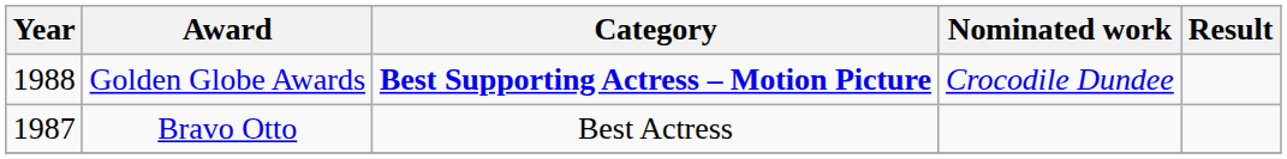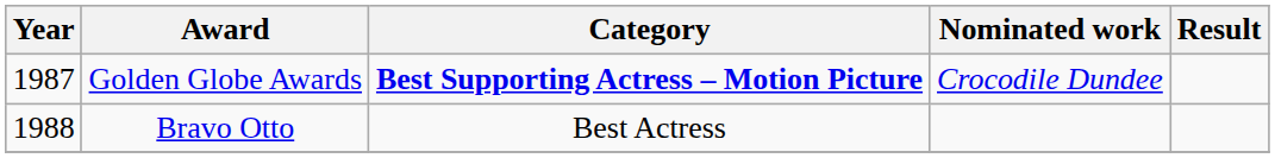 <table class="wikitable sortable plainrowheaders" style="text-align:center;">
 <tr>
 <th>Year</th>
 <th>Award</th>
 <th>Category</th>
 <th>Nominated work</th>
 <th>Result</th>
 </tr>
 <tr>
-<td>1988</td>
+<td>1987</td>
 <td><a href='#'>Golden Globe Awards</a></td>
 <td><strong><a href='#'>Best Supporting Actress – Motion Picture</a></strong></td>
 <td><em><a href='#'>Crocodile Dundee</a></em></td>
 <td></td>
 </tr>
 <tr>
-<td>1987</td>
+<td>1988</td>
 <td><a href='#'>Bravo Otto</a></td>
 <td>Best Actress</td>
 <td></td>
 <td></td>
 </tr>
 <tr>
 </tr>
 </table>
